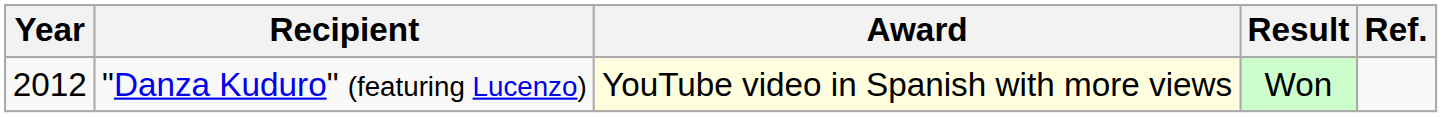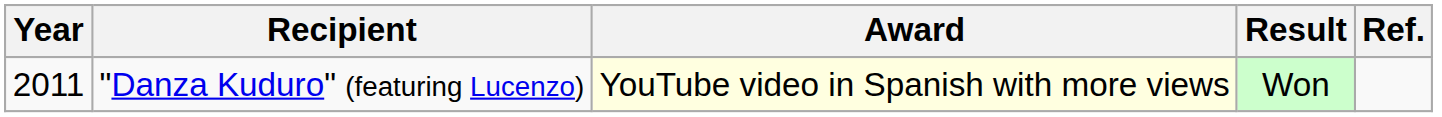 <table class="wikitable">
 <tr>
 <th align="center">Year</th>
 <th align="center">Recipient</th>
 <th align="center">Award</th>
 <th align="center">Result</th>
 <th align="center">Ref.</th>
 </tr>
 <tr>
-<td align="center">2012</td>
+<td align="center">2011</td>
 <td align="center">"<a href='#'>Danza Kuduro</a>" <small>(featuring <a href='#'>Lucenzo</a>)</small></td>
 <td align="center" style="background: lightyellow;">YouTube video in Spanish with more views</td>
 <td align="center" style="background-color: #CFC">Won</td>
 <td align="center"></td>
 </tr>
 </table>
